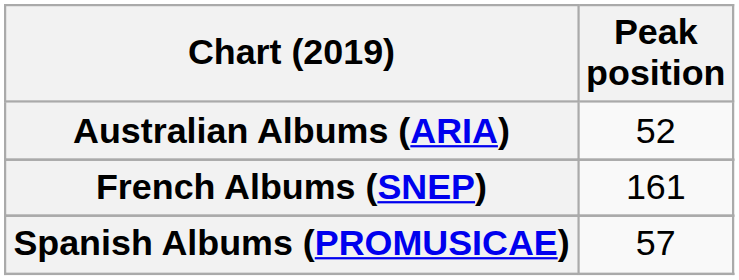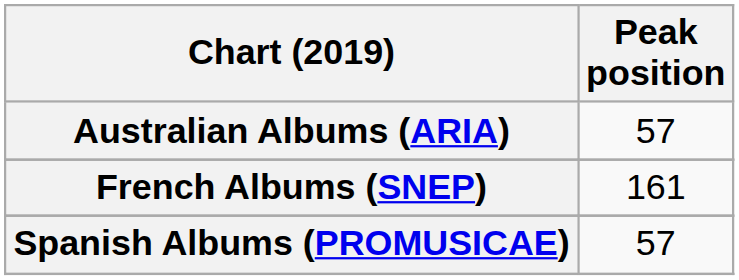 <table class="wikitable sortable plainrowheaders" style="text-align:center">
 <tr>
 <th scope="col">Chart (2019)</th>
 <th scope="col">Peak<br>position</th>
 </tr>
 <tr>
 <th scope="row">Australian Albums (<a href='#'>ARIA</a>)</th>
-<td>52</td>
+<td>57</td>
 </tr>
 <tr>
 </tr>
 <tr>
 </tr>
 <tr>
 </tr>
 <tr>
 </tr>
 <tr>
 <th scope="row">French Albums (<a href='#'>SNEP</a>)</th>
 <td>161</td>
 </tr>
 <tr>
 </tr>
 <tr>
 </tr>
 <tr>
 <th scope="row">Spanish Albums (<a href='#'>PROMUSICAE</a>)</th>
 <td>57</td>
 </tr>
 <tr>
 </tr>
 <tr>
 </tr>
 <tr>
 </tr>
 </table>
